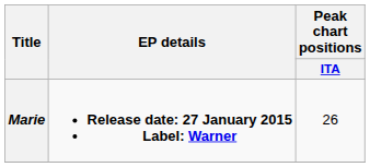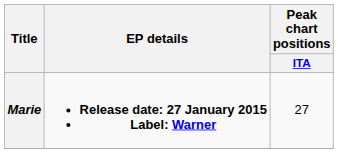 <table class="wikitable plainrowheaders" style="text-align:center;">
 <tr>
 <th scope="col" rowspan="2">Title</th>
 <th scope="col" rowspan="2">EP details</th>
 <th scope="col" colspan="1">Peak chart positions</th>
 </tr>
 <tr>
 <th scope="col" style="width:3em;font-size:90%;"><a href='#'>ITA</a><br></th>
 </tr>
 <tr>
 <th scope="row"><em>Marie</em></th>
 <td><strong><br><ul><li>Release date: 27 January 2015</li><li>Label: <a href='#'>Warner</a></li></ul></strong></td>
-<td>26</td>
+<td>27</td>
 </tr>
 <tr>
 </tr>
 </table>
